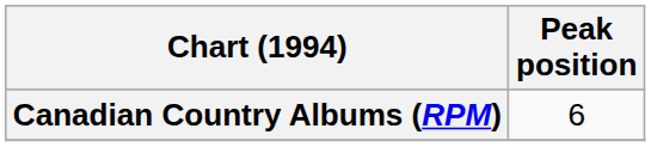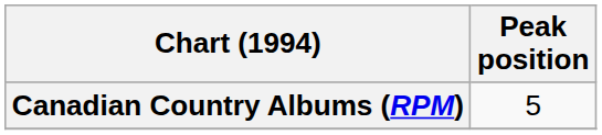 <table class="wikitable sortable plainrowheaders" style="text-align:center">
 <tr>
 <th scope="col">Chart (1994)</th>
 <th scope="col">Peak<br>position</th>
 </tr>
 <tr>
 <th scope="row">Canadian Country Albums (<em><a href='#'>RPM</a></em>)</th>
-<td>6</td>
+<td>5</td>
 </tr>
 <tr>
 </tr>
 <tr>
 </tr>
 </table>
